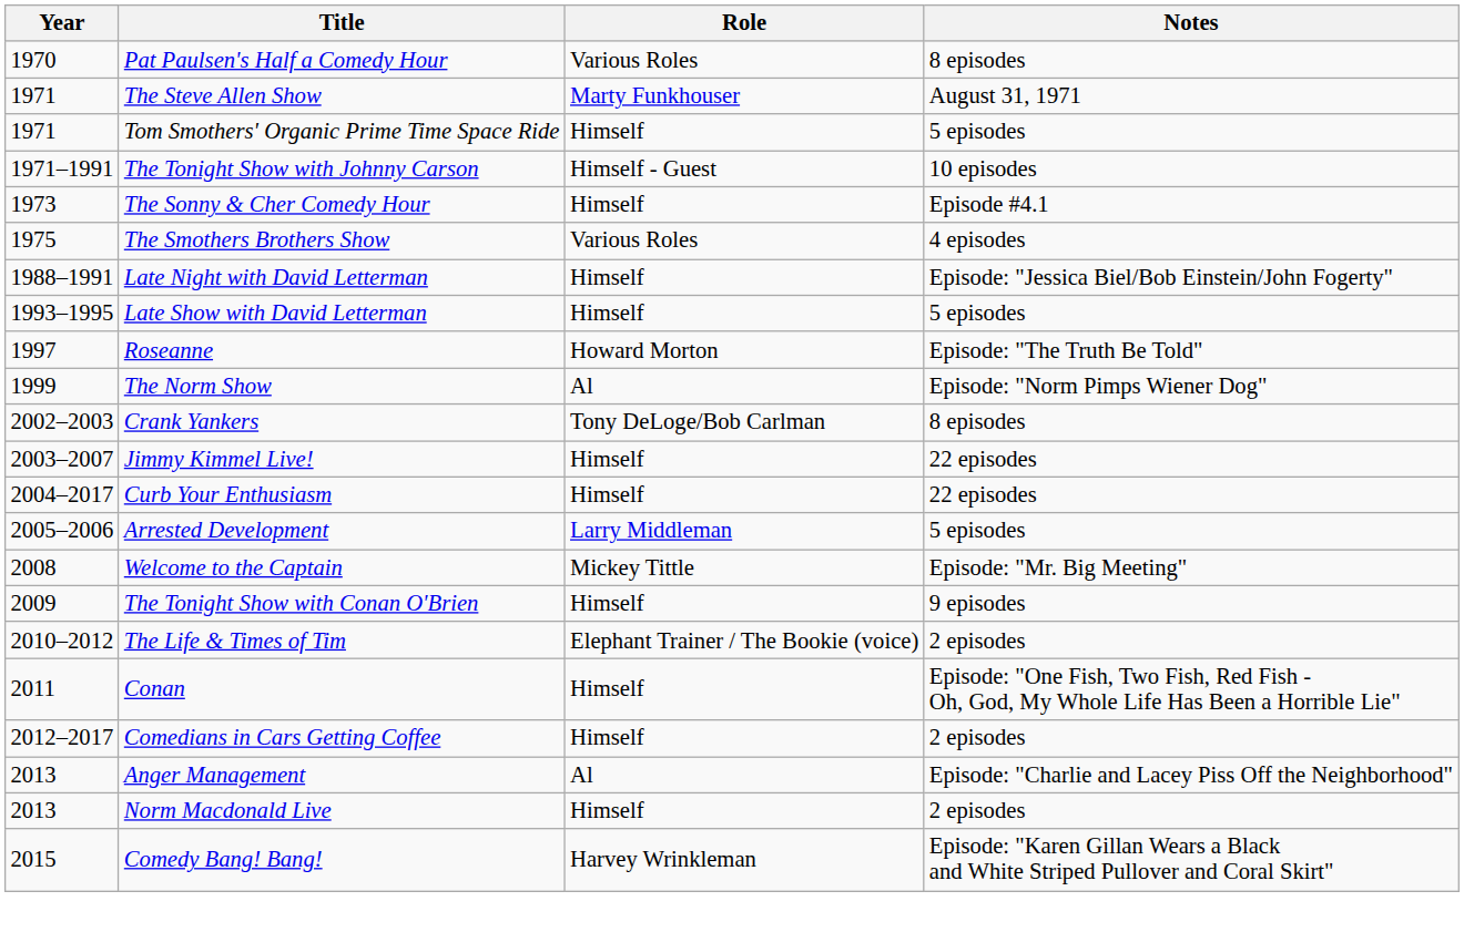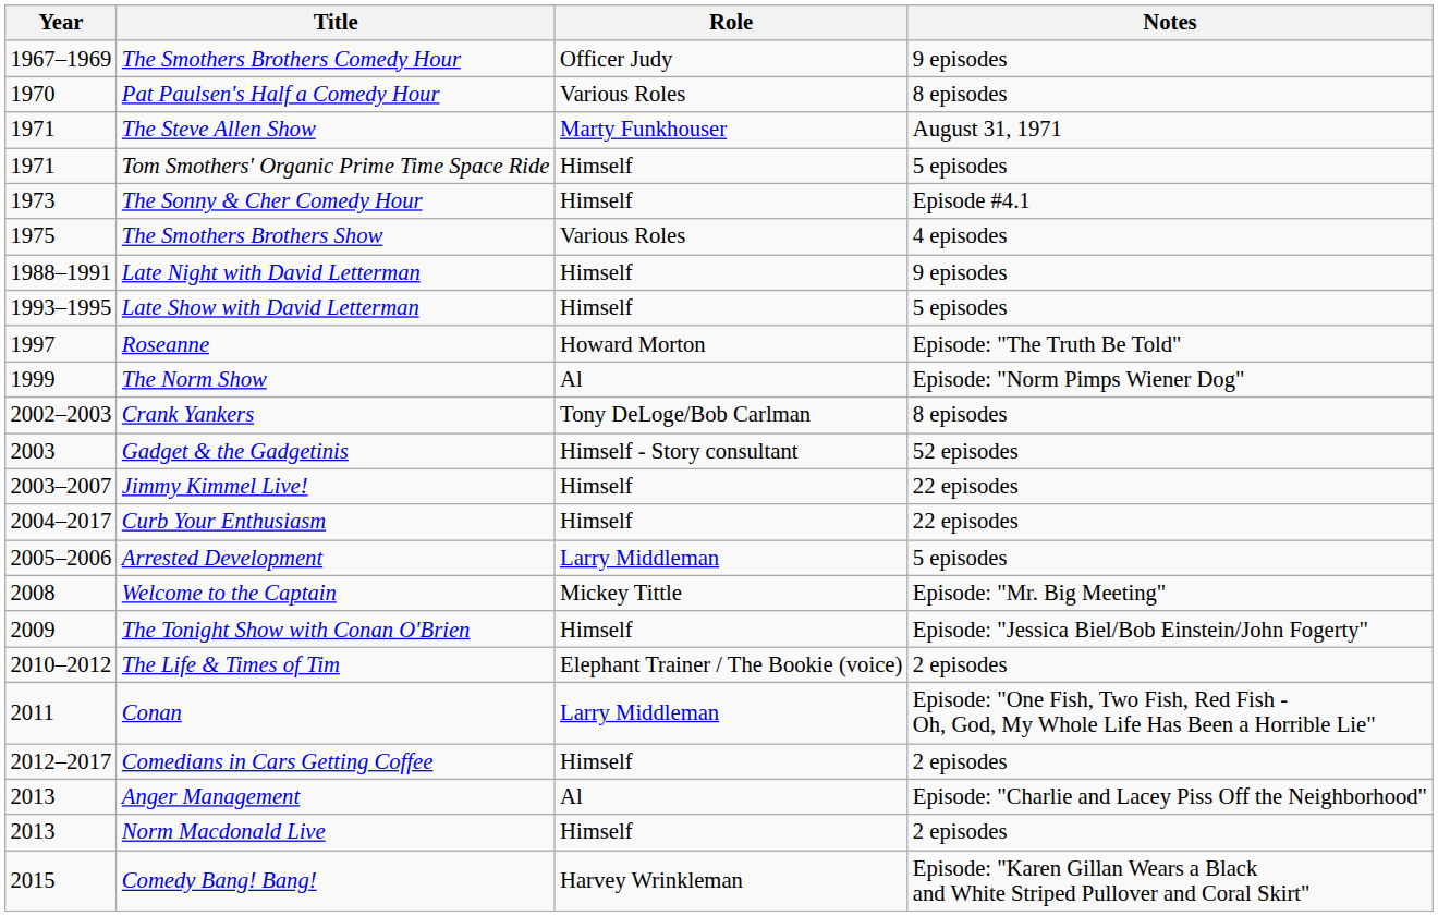 <table class="wikitable sortable">
 <tr>
 <th>Year</th>
 <th>Title</th>
 <th>Role</th>
 <th>Notes</th>
+</tr>
+<tr>
+<td>1967–1969</td>
+<td><em><a href='#'>The Smothers Brothers Comedy Hour</a></em></td>
+<td>Officer Judy</td>
+<td>9 episodes</td>
 </tr>
 <tr>
 <td>1970</td>
 <td><em><a href='#'>Pat Paulsen's Half a Comedy Hour</a></em></td>
 <td>Various Roles</td>
 <td>8 episodes</td>
 </tr>
 <tr>
 <td>1971</td>
 <td><em><a href='#'>The Steve Allen Show</a></em></td>
 <td><a href='#'>Marty Funkhouser</a></td>
 <td>August 31, 1971</td>
 </tr>
 <tr>
 <td>1971</td>
 <td><em>Tom Smothers' Organic Prime Time Space Ride</em></td>
 <td>Himself</td>
 <td>5 episodes</td>
 </tr>
 <tr>
-<td>1971–1991</td>
-<td><em><a href='#'>The Tonight Show with Johnny Carson</a></em></td>
-<td>Himself - Guest</td>
-<td>10 episodes</td>
-</tr>
-<tr>
 <td>1973</td>
 <td><em><a href='#'>The Sonny & Cher Comedy Hour</a></em></td>
 <td>Himself</td>
 <td>Episode #4.1</td>
 </tr>
 <tr>
 <td>1975</td>
 <td><em><a href='#'>The Smothers Brothers Show</a></em></td>
 <td>Various Roles</td>
 <td>4 episodes</td>
 </tr>
 <tr>
 <td>1988–1991</td>
 <td><em><a href='#'>Late Night with David Letterman</a></em></td>
 <td>Himself</td>
-<td>Episode: "Jessica Biel/Bob Einstein/John Fogerty"</td>
+<td>9 episodes</td>
 </tr>
 <tr>
 <td>1993–1995</td>
 <td><em><a href='#'>Late Show with David Letterman</a></em></td>
 <td>Himself</td>
 <td>5 episodes</td>
 </tr>
 <tr>
 <td>1997</td>
 <td><em><a href='#'>Roseanne</a></em></td>
 <td>Howard Morton</td>
 <td>Episode: "The Truth Be Told"</td>
 </tr>
 <tr>
 <td>1999</td>
 <td><em><a href='#'>The Norm Show</a></em></td>
 <td>Al</td>
 <td>Episode: "Norm Pimps Wiener Dog"</td>
 </tr>
 <tr>
 <td>2002–2003</td>
 <td><em><a href='#'>Crank Yankers</a></em></td>
 <td>Tony DeLoge/Bob Carlman</td>
 <td>8 episodes</td>
+</tr>
+<tr>
+<td>2003</td>
+<td><em><a href='#'>Gadget & the Gadgetinis</a></em></td>
+<td>Himself - Story consultant</td>
+<td>52 episodes</td>
 </tr>
 <tr>
 <td>2003–2007</td>
 <td><em><a href='#'>Jimmy Kimmel Live!</a></em></td>
 <td>Himself</td>
 <td>22 episodes</td>
 </tr>
 <tr>
 <td>2004–2017</td>
 <td><em><a href='#'>Curb Your Enthusiasm</a></em></td>
 <td>Himself</td>
 <td>22 episodes</td>
 </tr>
 <tr>
 <td>2005–2006</td>
 <td><em><a href='#'>Arrested Development</a></em></td>
 <td><a href='#'>Larry Middleman</a></td>
 <td>5 episodes</td>
 </tr>
 <tr>
 <td>2008</td>
 <td><em><a href='#'>Welcome to the Captain</a></em></td>
 <td>Mickey Tittle</td>
 <td>Episode: "Mr. Big Meeting"</td>
 </tr>
 <tr>
 <td>2009</td>
 <td><em><a href='#'>The Tonight Show with Conan O'Brien</a></em></td>
 <td>Himself</td>
-<td>9 episodes</td>
+<td>Episode: "Jessica Biel/Bob Einstein/John Fogerty"</td>
 </tr>
 <tr>
 <td>2010–2012</td>
 <td><em><a href='#'>The Life & Times of Tim</a></em></td>
 <td>Elephant Trainer / The Bookie (voice)</td>
 <td>2 episodes</td>
 </tr>
 <tr>
 <td>2011</td>
 <td><em><a href='#'>Conan</a></em></td>
-<td>Himself</td>
+<td><a href='#'>Larry Middleman</a></td>
 <td>Episode: "One Fish, Two Fish, Red Fish -<br>Oh, God, My Whole Life Has Been a Horrible Lie"</td>
 </tr>
 <tr>
 <td>2012–2017</td>
 <td><em><a href='#'>Comedians in Cars Getting Coffee</a></em></td>
 <td>Himself</td>
 <td>2 episodes</td>
 </tr>
 <tr>
 <td>2013</td>
 <td><em><a href='#'>Anger Management</a></em></td>
 <td>Al</td>
 <td>Episode: "Charlie and Lacey Piss Off the Neighborhood"</td>
 </tr>
 <tr>
 <td>2013</td>
 <td><em><a href='#'>Norm Macdonald Live</a></em></td>
 <td>Himself</td>
 <td>2 episodes</td>
 </tr>
 <tr>
 <td>2015</td>
 <td><em><a href='#'>Comedy Bang! Bang!</a></em></td>
 <td>Harvey Wrinkleman</td>
 <td>Episode: "Karen Gillan Wears a Black <br>and White Striped Pullover and Coral Skirt"</td>
 </tr>
 <tr>
 </tr>
 </table>
